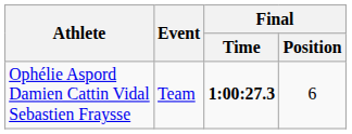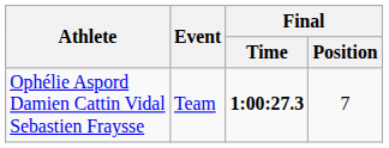 <table class="wikitable" border="1" style="font-size:90%">
 <tr>
 <th rowspan=2>Athlete</th>
 <th rowspan=2>Event</th>
 <th colspan=2>Final</th>
 </tr>
 <tr>
 <th>Time</th>
 <th>Position</th>
 </tr>
 <tr>
 <td rowspan=1><a href='#'>Ophélie Aspord</a><br><a href='#'>Damien Cattin Vidal</a><br><a href='#'>Sebastien Fraysse</a></td>
 <td><a href='#'>Team</a></td>
 <td align=center><strong>1:00:27.3</strong></td>
-<td align=center>6</td>
+<td align=center>7</td>
 </tr>
 </table>
